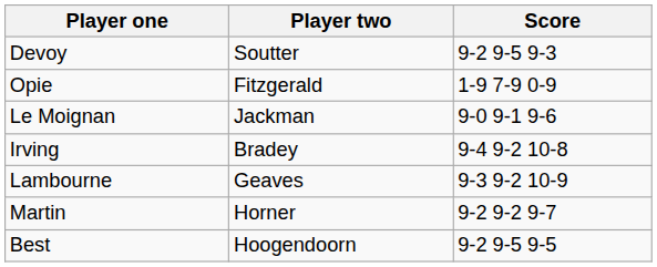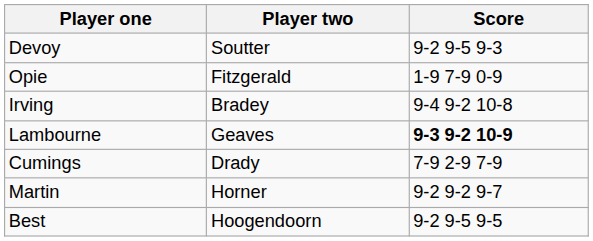 <table class="wikitable">
 <tr>
 <th width=170>Player one</th>
 <th width=170>Player two</th>
 <th width=150>Score</th>
 </tr>
 <tr>
 <td> Devoy</td>
 <td> Soutter</td>
 <td>9-2 9-5 9-3</td>
 </tr>
 <tr>
 <td> Opie</td>
 <td> Fitzgerald</td>
 <td>1-9 7-9 0-9</td>
 </tr>
 <tr>
-<td> Le Moignan</td>
-<td> Jackman</td>
-<td>9-0 9-1 9-6</td>
-</tr>
-<tr>
 <td> Irving</td>
 <td> Bradey</td>
 <td>9-4 9-2 10-8</td>
 </tr>
 <tr>
 <td> Lambourne</td>
 <td> Geaves</td>
-<td>9-3 9-2 10-9</td>
+<td><strong>9-3 9-2 10-9</strong></td>
+</tr>
+<tr>
+<td> Cumings</td>
+<td> Drady</td>
+<td>7-9 2-9 7-9</td>
 </tr>
 <tr>
 <td> Martin</td>
 <td> Horner</td>
 <td>9-2 9-2 9-7</td>
 </tr>
 <tr>
 <td> Best</td>
 <td> Hoogendoorn</td>
 <td>9-2 9-5 9-5</td>
 </tr>
 </table>
